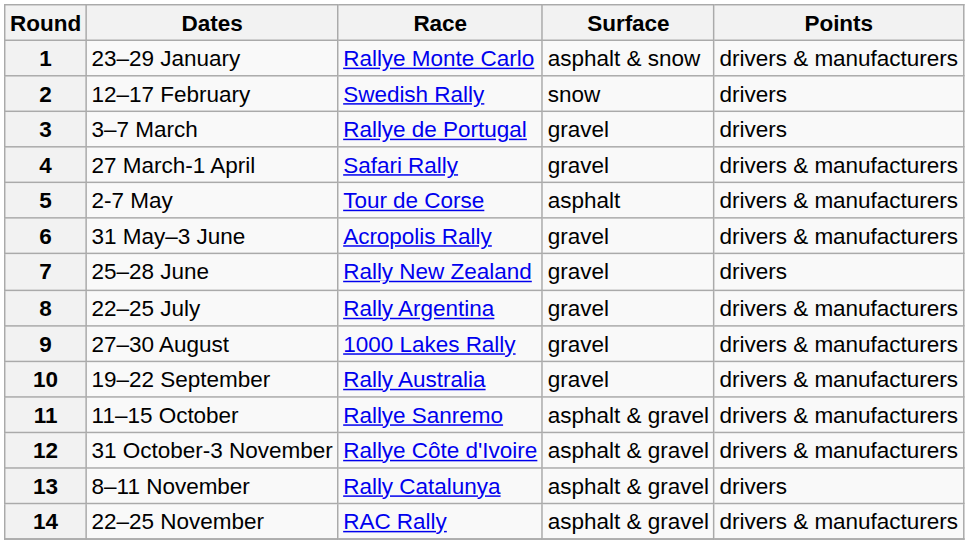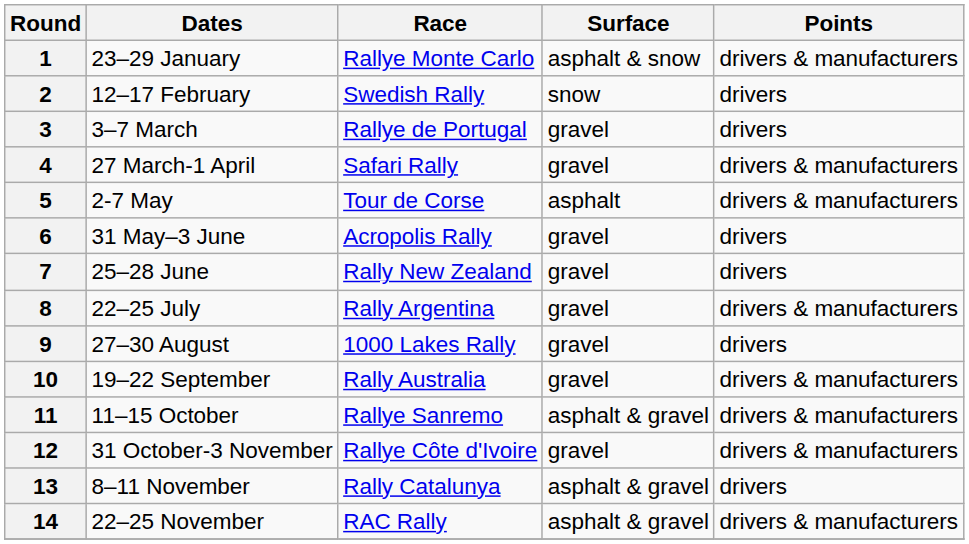 <table class="wikitable" style="font-size: 95%;">
 <tr>
 <th>Round</th>
 <th>Dates</th>
 <th>Race</th>
 <th>Surface</th>
 <th>Points</th>
 </tr>
 <tr>
 <th>1</th>
 <td>23–29 January</td>
 <td> <a href='#'>Rallye Monte Carlo</a></td>
 <td>asphalt & snow</td>
 <td>drivers & manufacturers</td>
 </tr>
 <tr>
 <th>2</th>
 <td>12–17 February</td>
 <td> <a href='#'>Swedish Rally</a></td>
 <td>snow</td>
 <td>drivers</td>
 </tr>
 <tr>
 <th>3</th>
 <td>3–7 March</td>
 <td> <a href='#'>Rallye de Portugal</a></td>
 <td>gravel</td>
 <td>drivers</td>
 </tr>
 <tr>
 <th>4</th>
 <td>27 March-1 April</td>
 <td> <a href='#'>Safari Rally</a></td>
 <td>gravel</td>
 <td>drivers & manufacturers</td>
 </tr>
 <tr>
 <th>5</th>
 <td>2-7 May</td>
 <td> <a href='#'>Tour de Corse</a></td>
 <td>asphalt</td>
 <td>drivers & manufacturers</td>
 </tr>
 <tr>
 <th>6</th>
 <td>31 May–3 June</td>
 <td> <a href='#'>Acropolis Rally</a></td>
 <td>gravel</td>
-<td>drivers & manufacturers</td>
+<td>drivers</td>
 </tr>
 <tr>
 <th>7</th>
 <td>25–28 June</td>
 <td> <a href='#'>Rally New Zealand</a></td>
 <td>gravel</td>
 <td>drivers</td>
 </tr>
 <tr>
 <th>8</th>
 <td>22–25 July</td>
 <td> <a href='#'>Rally Argentina</a></td>
 <td>gravel</td>
 <td>drivers & manufacturers</td>
 </tr>
 <tr>
 <th>9</th>
 <td>27–30 August</td>
 <td> <a href='#'>1000 Lakes Rally</a></td>
 <td>gravel</td>
-<td>drivers & manufacturers</td>
+<td>drivers</td>
 </tr>
 <tr>
 <th>10</th>
 <td>19–22 September</td>
 <td> <a href='#'>Rally Australia</a></td>
 <td>gravel</td>
 <td>drivers & manufacturers</td>
 </tr>
 <tr>
 <th>11</th>
 <td>11–15 October</td>
 <td> <a href='#'>Rallye Sanremo</a></td>
 <td>asphalt & gravel</td>
 <td>drivers & manufacturers</td>
 </tr>
 <tr>
 <th>12</th>
 <td>31 October-3 November</td>
 <td> <a href='#'>Rallye Côte d'Ivoire</a></td>
-<td>asphalt & gravel</td>
+<td>gravel</td>
 <td>drivers & manufacturers</td>
 </tr>
 <tr>
 <th>13</th>
 <td>8–11 November</td>
 <td> <a href='#'>Rally Catalunya</a></td>
 <td>asphalt & gravel</td>
 <td>drivers</td>
 </tr>
 <tr>
 <th>14</th>
 <td>22–25 November</td>
 <td> <a href='#'>RAC Rally</a></td>
 <td>asphalt & gravel</td>
 <td>drivers & manufacturers</td>
 </tr>
 <tr>
 </tr>
 </table>
